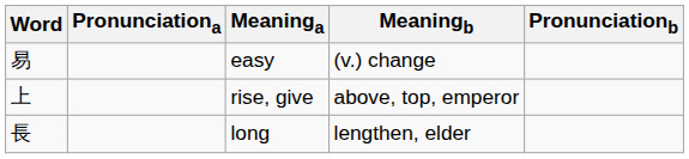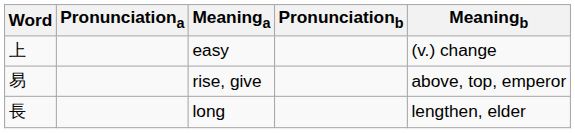 <table class="wikitable">
 <tr>
 <th>Word</th>
 <th>Pronunciation<sub>a</sub></th>
 <th>Meaning<sub>a</sub></th>
+<th>Pronunciation<sub>b</sub></th>
 <th>Meaning<sub>b</sub></th>
-<th>Pronunciation<sub>b</sub></th>
+</tr>
+<tr>
+<td>上</td>
+<td></td>
+<td>easy</td>
+<td></td>
+<td>(v.) change</td>
 </tr>
 <tr>
 <td>易</td>
 <td></td>
-<td>easy</td>
-<td>(v.) change</td>
+<td>rise, give</td>
 <td></td>
-</tr>
-<tr>
-<td>上</td>
-<td></td>
-<td>rise, give</td>
 <td>above, top, emperor</td>
-<td></td>
 </tr>
 <tr>
 <td>長</td>
 <td></td>
 <td>long</td>
+<td></td>
 <td>lengthen, elder</td>
-<td></td>
 </tr>
 </table>
